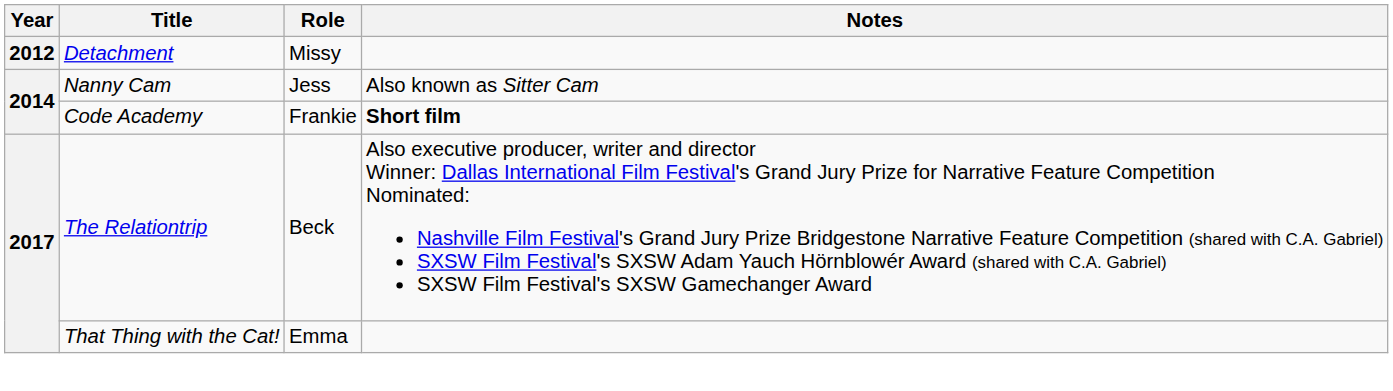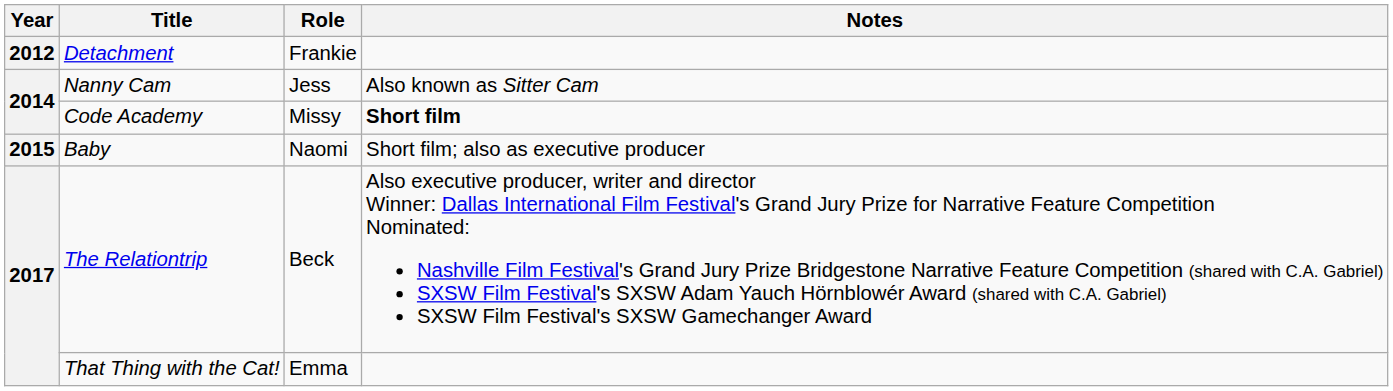 <table class="wikitable">
 <tr>
 <th scope="col">Year</th>
 <th scope="col">Title</th>
 <th scope="col">Role</th>
 <th scope="col">Notes</th>
 </tr>
 <tr>
 <th scope="row">2012</th>
 <td><em><a href='#'>Detachment</a></em></td>
-<td>Missy</td>
+<td>Frankie</td>
 <td></td>
 </tr>
 <tr>
 <th scope="row" rowspan="2">2014</th>
 <td><em>Nanny Cam</em></td>
 <td>Jess</td>
 <td>Also known as <em>Sitter Cam</em></td>
 </tr>
 <tr>
 <td><em>Code Academy</em></td>
-<td>Frankie</td>
+<td>Missy</td>
 <td><strong>Short film</strong></td>
+</tr>
+<tr>
+<th scope="row">2015</th>
+<td><em>Baby</em></td>
+<td>Naomi</td>
+<td>Short film; also as executive producer</td>
 </tr>
 <tr>
 <th scope="row" rowspan="2">2017</th>
 <td><em><a href='#'>The Relationtrip</a></em></td>
 <td>Beck</td>
 <td>Also executive producer, writer and director<br>Winner: <a href='#'>Dallas International Film Festival</a>'s Grand Jury Prize for Narrative Feature Competition<br>Nominated:<br><ul><li><a href='#'>Nashville Film Festival</a>'s Grand Jury Prize Bridgestone Narrative Feature Competition <small>(shared with C.A. Gabriel)</small></li><li><a href='#'>SXSW Film Festival</a>'s SXSW Adam Yauch Hörnblowér Award <small>(shared with C.A. Gabriel)</small></li><li>SXSW Film Festival's SXSW Gamechanger Award</li></ul></td>
 </tr>
 <tr>
 <td><em>That Thing with the Cat!</em></td>
 <td>Emma</td>
 <td></td>
 </tr>
 </table>
